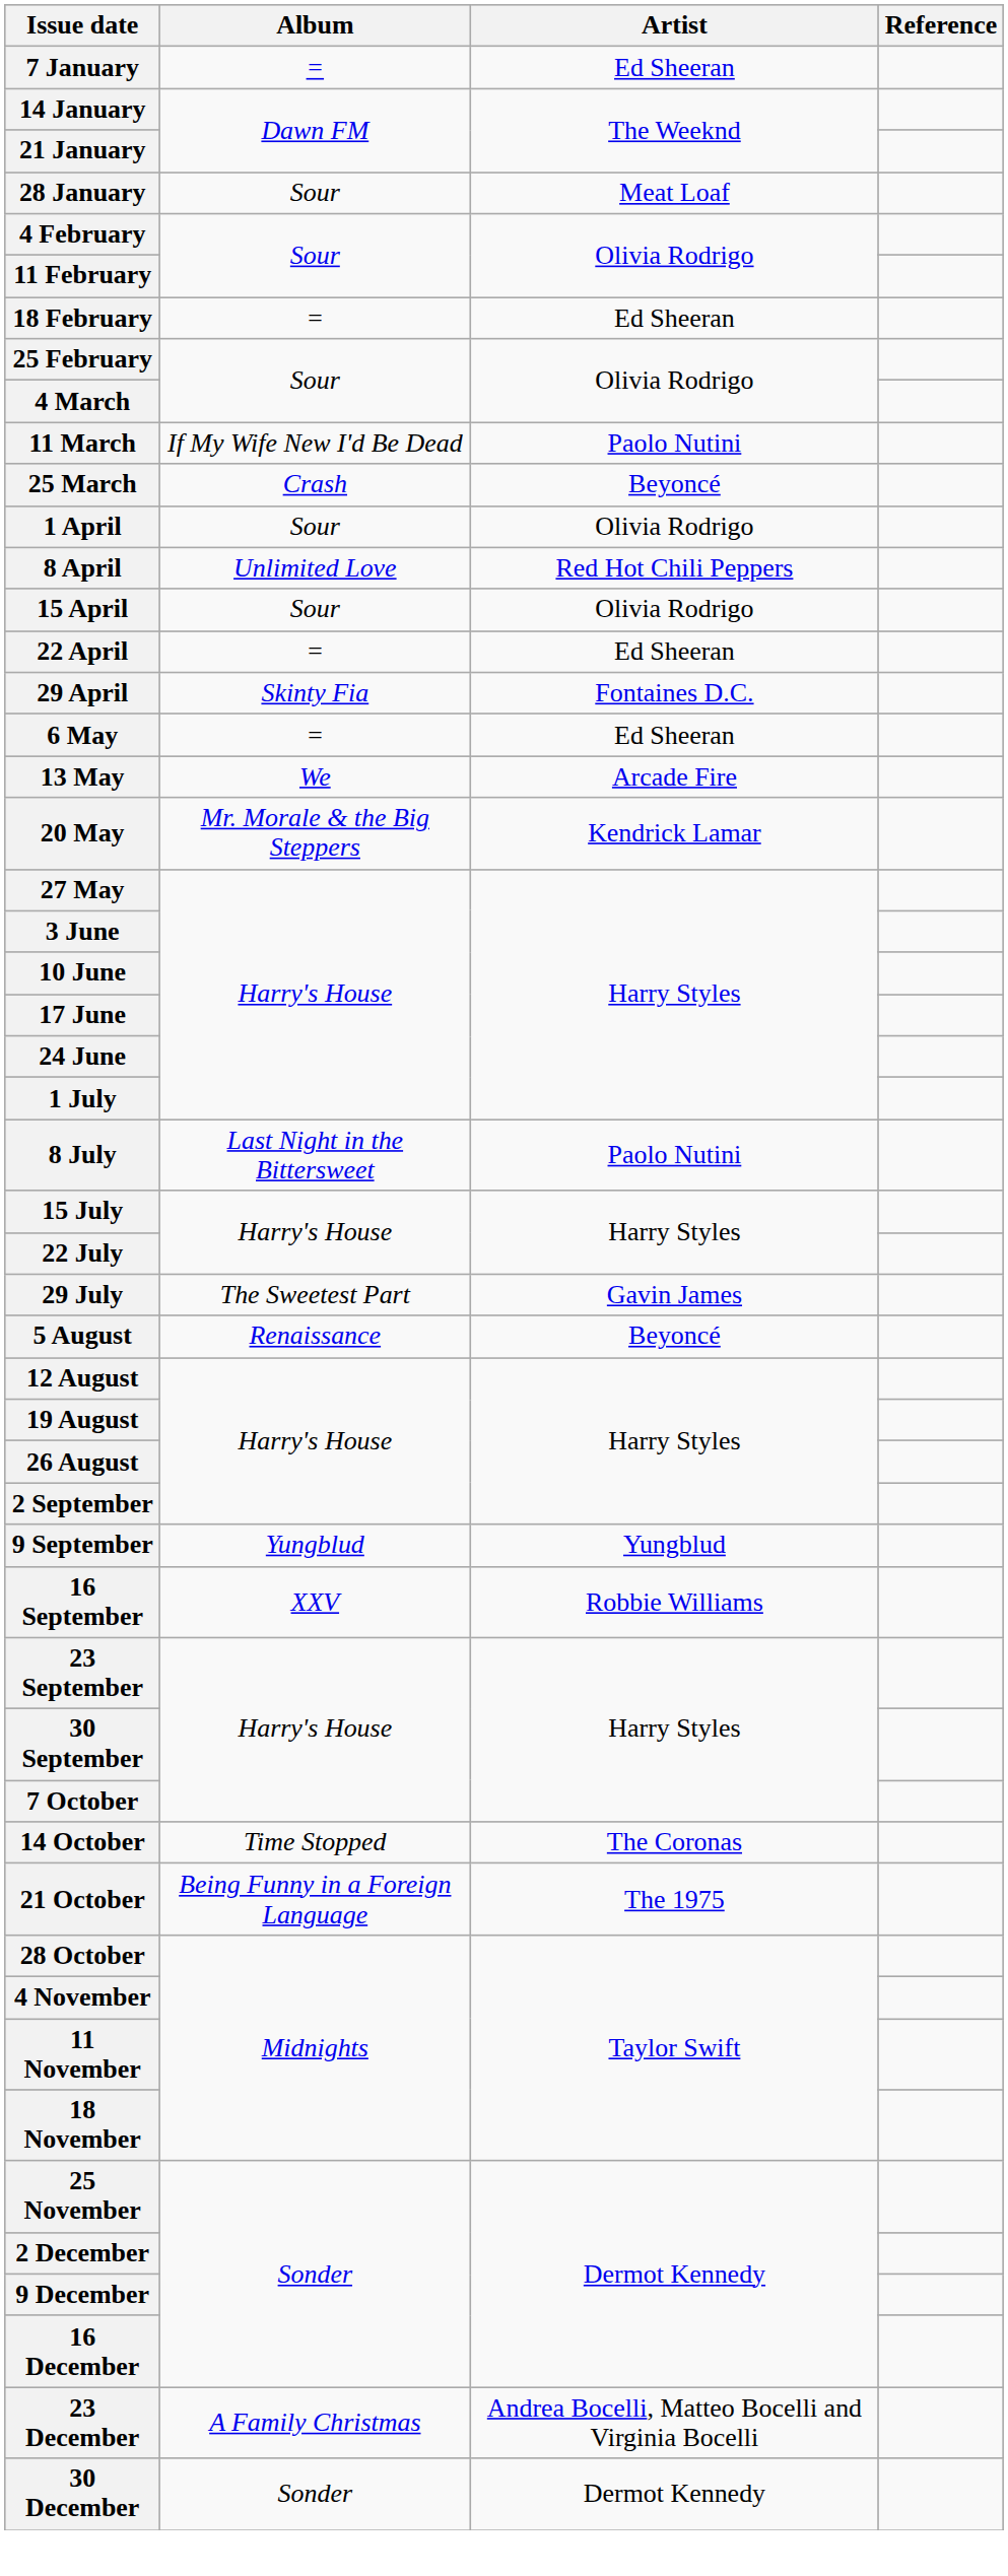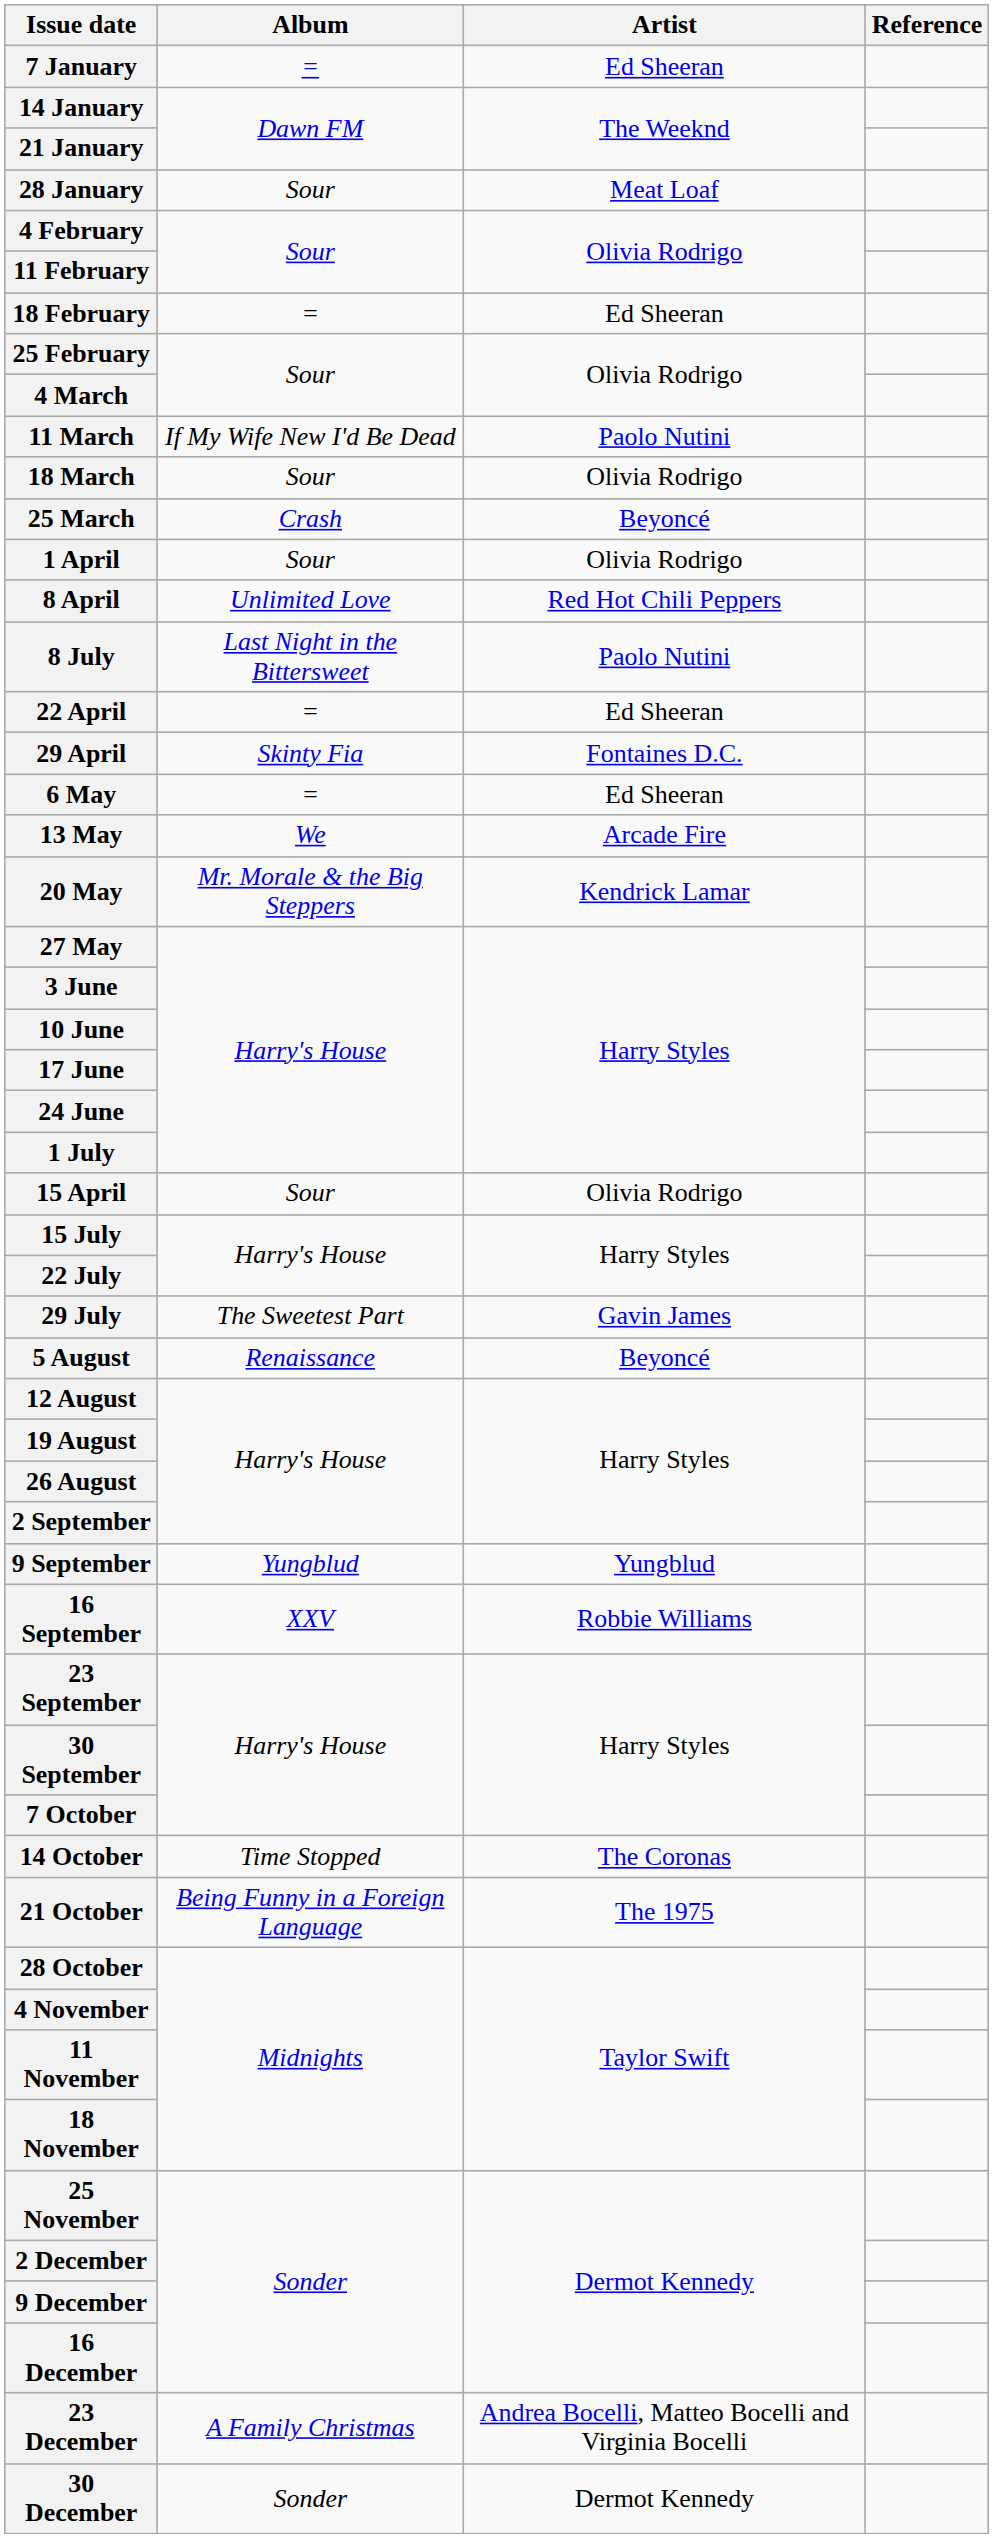 <table class="wikitable plainrowheaders">
 <tr>
 <th>Issue date</th>
 <th>Album</th>
 <th>Artist</th>
 <th>Reference</th>
 </tr>
 <tr>
 <th scope="row">7 January</th>
 <td align="center"><em><a href='#'>=</a></em></td>
 <td align="center"><a href='#'>Ed Sheeran</a></td>
 <td align="center"></td>
 </tr>
 <tr>
 <th scope="row">14 January</th>
 <td align="center" rowspan="2"><em><a href='#'>Dawn FM</a></em></td>
 <td align="center" rowspan="2"><a href='#'>The Weeknd</a></td>
 <td align="center"></td>
 </tr>
 <tr>
 <th scope="row">21 January</th>
 <td align="center"></td>
 </tr>
 <tr>
 <th scope="row">28 January</th>
 <td align="center"><em>Sour</em></td>
 <td align="center"><a href='#'>Meat Loaf</a></td>
 <td align="center"></td>
 </tr>
 <tr>
 <th scope="row">4 February</th>
 <td align="center" rowspan="2"><em><a href='#'>Sour</a></em></td>
 <td align="center" rowspan="2"><a href='#'>Olivia Rodrigo</a></td>
 <td align="center"></td>
 </tr>
 <tr>
 <th scope="row">11 February</th>
 <td align="center"></td>
 </tr>
 <tr>
 <th scope="row">18 February</th>
 <td align="center"><em>=</em></td>
 <td align="center">Ed Sheeran</td>
 <td align="center"></td>
 </tr>
 <tr>
 <th scope="row">25 February</th>
 <td align="center" rowspan="2"><em>Sour</em></td>
 <td align="center" rowspan="2">Olivia Rodrigo</td>
 <td align="center"></td>
 </tr>
 <tr>
 <th scope="row">4 March</th>
 <td align="center"></td>
 </tr>
 <tr>
 <th scope="row">11 March</th>
 <td align="center"><em>If My Wife New I'd Be Dead</em></td>
 <td align="center"><a href='#'>Paolo Nutini</a></td>
 <td align="center"></td>
 </tr>
 <tr>
+<th scope="row">18 March</th>
+<td align="center"><em>Sour</em></td>
+<td align="center">Olivia Rodrigo</td>
+<td align="center"></td>
+</tr>
+<tr>
 <th scope="row">25 March</th>
 <td align="center"><em><a href='#'>Crash</a></em></td>
 <td align="center"><a href='#'>Beyoncé</a></td>
 <td align="center"></td>
 </tr>
 <tr>
 <th scope="row">1 April</th>
 <td align="center"><em>Sour</em></td>
 <td align="center">Olivia Rodrigo</td>
 <td align="center"></td>
 </tr>
 <tr>
 <th scope="row">8 April</th>
 <td align="center"><em><a href='#'>Unlimited Love</a></em></td>
 <td align="center"><a href='#'>Red Hot Chili Peppers</a></td>
 <td align="center"></td>
 </tr>
 <tr>
-<th scope="row">15 April</th>
-<td align="center"><em>Sour</em></td>
-<td align="center">Olivia Rodrigo</td>
+<th scope="row">8 July</th>
+<td align="center"><em><a href='#'>Last Night in the Bittersweet</a></em></td>
+<td align="center"><a href='#'>Paolo Nutini</a></td>
 <td align="center"></td>
 </tr>
 <tr>
 <th scope="row">22 April</th>
 <td align="center"><em>=</em></td>
 <td align="center">Ed Sheeran</td>
 <td align="center"></td>
 </tr>
 <tr>
 <th scope="row">29 April</th>
 <td align="center"><em><a href='#'>Skinty Fia</a></em></td>
 <td align="center"><a href='#'>Fontaines D.C.</a></td>
 <td align="center"></td>
 </tr>
 <tr>
 <th scope="row">6 May</th>
 <td align="center"><em>=</em></td>
 <td align="center">Ed Sheeran</td>
 <td align="center"></td>
 </tr>
 <tr>
 <th scope="row">13 May</th>
 <td align="center"><em><a href='#'>We</a></em></td>
 <td align="center"><a href='#'>Arcade Fire</a></td>
 <td align="center"></td>
 </tr>
 <tr>
 <th scope="row">20 May</th>
 <td align="center"><em><a href='#'>Mr. Morale & the Big Steppers</a></em></td>
 <td align="center"><a href='#'>Kendrick Lamar</a></td>
 <td align="center"></td>
 </tr>
 <tr>
 <th scope="row">27 May</th>
 <td align="center" rowspan="6"><em><a href='#'>Harry's House</a></em></td>
 <td align="center" rowspan="6"><a href='#'>Harry Styles</a></td>
 <td align="center"></td>
 </tr>
 <tr>
 <th scope="row">3 June</th>
 <td align="center"></td>
 </tr>
 <tr>
 <th scope="row">10 June</th>
 <td align="center"></td>
 </tr>
 <tr>
 <th scope="row">17 June</th>
 <td align="center"></td>
 </tr>
 <tr>
 <th scope="row">24 June</th>
 <td align="center"></td>
 </tr>
 <tr>
 <th scope="row">1 July</th>
 <td align="center"></td>
 </tr>
 <tr>
-<th scope="row">8 July</th>
-<td align="center"><em><a href='#'>Last Night in the Bittersweet</a></em></td>
-<td align="center"><a href='#'>Paolo Nutini</a></td>
+<th scope="row">15 April</th>
+<td align="center"><em>Sour</em></td>
+<td align="center">Olivia Rodrigo</td>
 <td align="center"></td>
 </tr>
 <tr>
 <th scope="row">15 July</th>
 <td align="center" rowspan="2"><em>Harry's House</em></td>
 <td align="center" rowspan="2">Harry Styles</td>
 <td align="center"></td>
 </tr>
 <tr>
 <th scope="row">22 July</th>
 <td align="center"></td>
 </tr>
 <tr>
 <th scope="row">29 July</th>
 <td align="center"><em>The Sweetest Part</em></td>
 <td align="center"><a href='#'>Gavin James</a></td>
 <td align="center"></td>
 </tr>
 <tr>
 <th scope="row">5 August</th>
 <td align="center"><em><a href='#'>Renaissance</a></em></td>
 <td align="center"><a href='#'>Beyoncé</a></td>
 <td align="center"></td>
 </tr>
 <tr>
 <th scope="row">12 August</th>
 <td align="center" rowspan=4><em>Harry's House</em></td>
 <td align="center" rowspan=4>Harry Styles</td>
 <td align="center"></td>
 </tr>
 <tr>
 <th scope="row">19 August</th>
 <td align="center"></td>
 </tr>
 <tr>
 <th scope="row">26 August</th>
 <td align="center"></td>
 </tr>
 <tr>
 <th scope="row">2 September</th>
 <td align="center"></td>
 </tr>
 <tr>
 <th scope="row">9 September</th>
 <td align="center"><em><a href='#'>Yungblud</a></em></td>
 <td align="center"><a href='#'>Yungblud</a></td>
 <td align="center"></td>
 </tr>
 <tr>
 <th scope="row">16 September</th>
 <td align="center"><em><a href='#'>XXV</a></em></td>
 <td align="center"><a href='#'>Robbie Williams</a></td>
 <td align="center"></td>
 </tr>
 <tr>
 <th scope="row">23 September</th>
 <td align="center" rowspan=3><em>Harry's House</em></td>
 <td align="center" rowspan=3>Harry Styles</td>
 <td align="center"></td>
 </tr>
 <tr>
 <th scope="row">30 September</th>
 <td align="center"></td>
 </tr>
 <tr>
 <th scope="row">7 October</th>
 <td align="center"></td>
 </tr>
 <tr>
 <th scope="row">14 October</th>
 <td align="center"><em>Time Stopped</em></td>
 <td align="center"><a href='#'>The Coronas</a></td>
 <td align="center"></td>
 </tr>
 <tr>
 <th scope="row">21 October</th>
 <td align="center"><em><a href='#'>Being Funny in a Foreign Language</a></em></td>
 <td align="center"><a href='#'>The 1975</a></td>
 <td align="center"></td>
 </tr>
 <tr>
 <th scope="row">28 October</th>
 <td align="center" rowspan=4><em><a href='#'>Midnights</a></em></td>
 <td align="center" rowspan=4><a href='#'>Taylor Swift</a></td>
 <td align="center"></td>
 </tr>
 <tr>
 <th scope="row">4 November</th>
 <td align="center"></td>
 </tr>
 <tr>
 <th scope="row">11 November</th>
 <td align="center"></td>
 </tr>
 <tr>
 <th scope="row">18 November</th>
 <td align="center"></td>
 </tr>
 <tr>
 <th scope="row">25 November</th>
 <td align="center" rowspan="4"><em><a href='#'>Sonder</a></em></td>
 <td align="center" rowspan="4"><a href='#'>Dermot Kennedy</a></td>
 <td align="center"></td>
 </tr>
 <tr>
 <th scope="row">2 December</th>
 <td align="center"></td>
 </tr>
 <tr>
 <th scope="row">9 December</th>
 <td align="center"></td>
 </tr>
 <tr>
 <th scope="row">16 December</th>
 <td align="center"></td>
 </tr>
 <tr>
 <th scope="row">23 December</th>
 <td align="center"><em><a href='#'>A Family Christmas</a></em></td>
 <td align="center"><a href='#'>Andrea Bocelli</a>, Matteo Bocelli and Virginia Bocelli</td>
 <td align="center"></td>
 </tr>
 <tr>
 <th scope="row">30 December</th>
 <td align="center"><em>Sonder</em></td>
 <td align="center">Dermot Kennedy</td>
 <td align="center"></td>
 </tr>
 </table>
